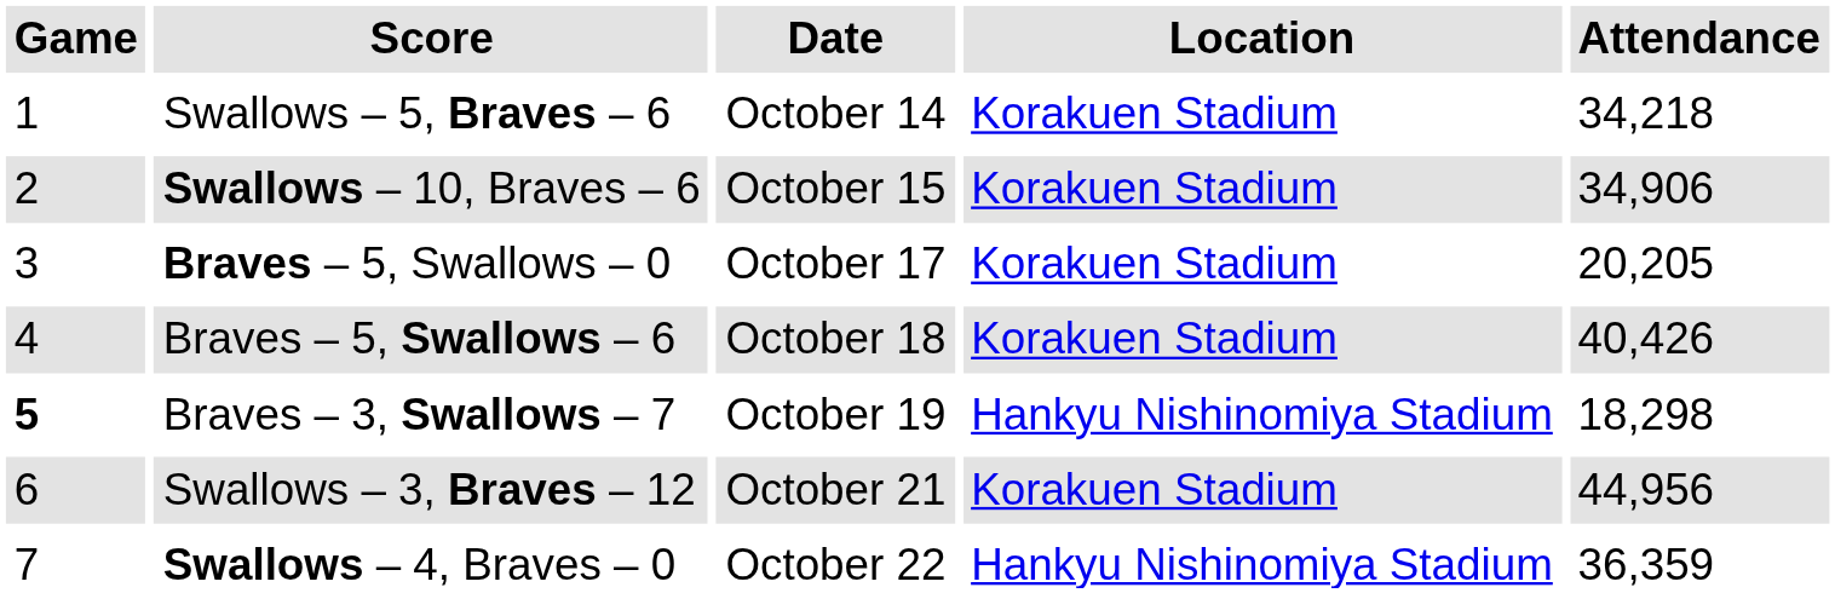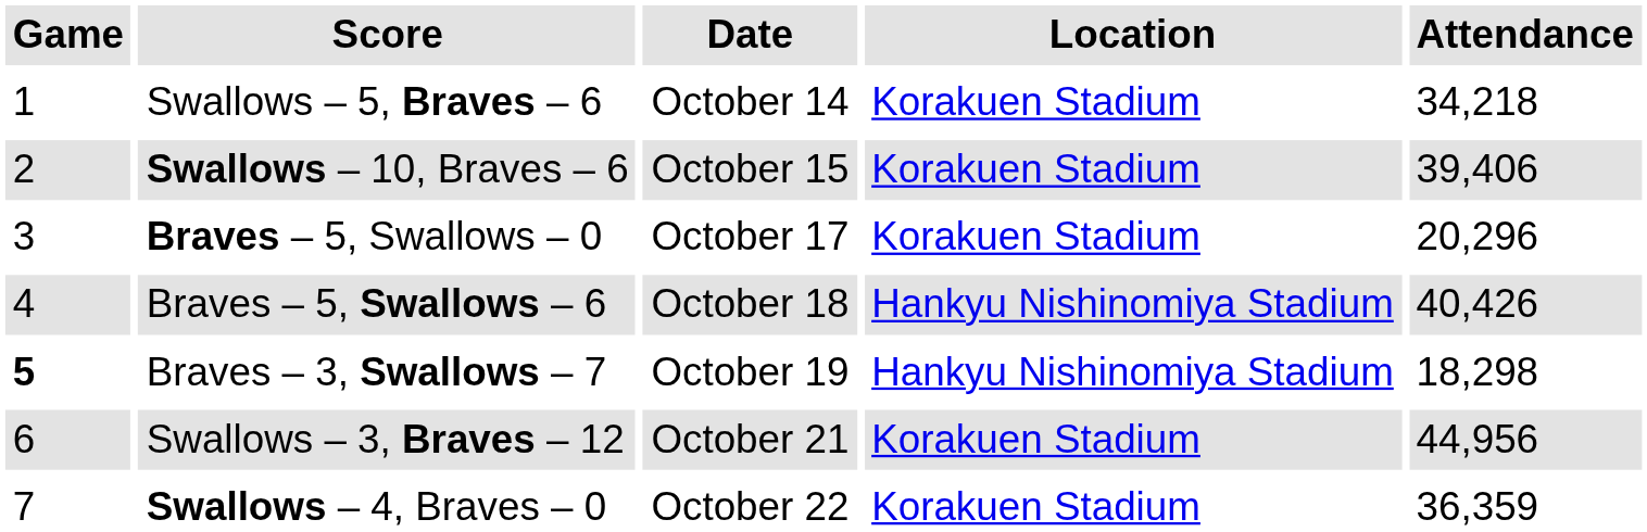 <table border="0" cellspacing="3" cellpadding="3">
 <tr style="background: #e3e3e3;">
 <th>Game</th>
 <th>Score</th>
 <th>Date</th>
 <th>Location</th>
 <th>Attendance</th>
 </tr>
 <tr>
 <td>1</td>
 <td>Swallows – 5, <strong>Braves</strong> – 6</td>
 <td>October 14</td>
 <td><a href='#'>Korakuen Stadium</a></td>
 <td>34,218</td>
 </tr>
 <tr style="background: #e3e3e3;">
 <td>2</td>
 <td><strong>Swallows</strong> – 10, Braves – 6</td>
 <td>October 15</td>
 <td><a href='#'>Korakuen Stadium</a></td>
-<td>34,906</td>
+<td>39,406</td>
 </tr>
 <tr>
 <td>3</td>
 <td><strong>Braves</strong> – 5, Swallows – 0</td>
 <td>October 17</td>
 <td><a href='#'>Korakuen Stadium</a></td>
-<td>20,205</td>
+<td>20,296</td>
 </tr>
 <tr style="background: #e3e3e3;">
 <td>4</td>
 <td>Braves – 5, <strong>Swallows</strong> – 6</td>
 <td>October 18</td>
-<td><a href='#'>Korakuen Stadium</a></td>
+<td><a href='#'>Hankyu Nishinomiya Stadium</a></td>
 <td>40,426</td>
 </tr>
 <tr>
 <td><strong>5</strong></td>
 <td>Braves – 3, <strong>Swallows</strong> – 7</td>
 <td>October 19</td>
 <td><a href='#'>Hankyu Nishinomiya Stadium</a></td>
 <td>18,298</td>
 </tr>
 <tr style="background: #e3e3e3;">
 <td>6</td>
 <td>Swallows – 3, <strong>Braves</strong> – 12</td>
 <td>October 21</td>
 <td><a href='#'>Korakuen Stadium</a></td>
 <td>44,956</td>
 </tr>
 <tr>
 <td>7</td>
 <td><strong>Swallows</strong> – 4, Braves – 0</td>
 <td>October 22</td>
-<td><a href='#'>Hankyu Nishinomiya Stadium</a></td>
+<td><a href='#'>Korakuen Stadium</a></td>
 <td>36,359</td>
 </tr>
 </table>
